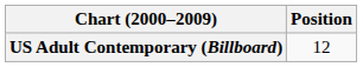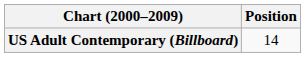 <table class="wikitable plainrowheaders" style="text-align:center">
 <tr>
 <th scope="col">Chart (2000–2009)</th>
 <th scope="col">Position</th>
 </tr>
 <tr>
 <th scope="row">US Adult Contemporary (<em>Billboard</em>)</th>
-<td>12</td>
+<td>14</td>
 </tr>
 </table>
